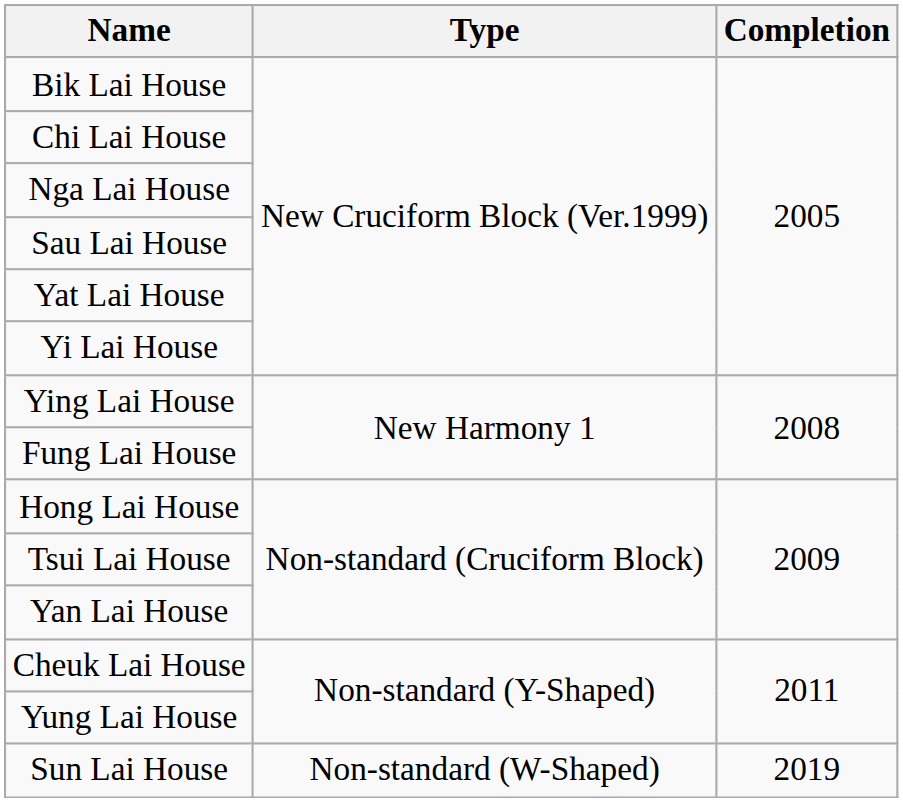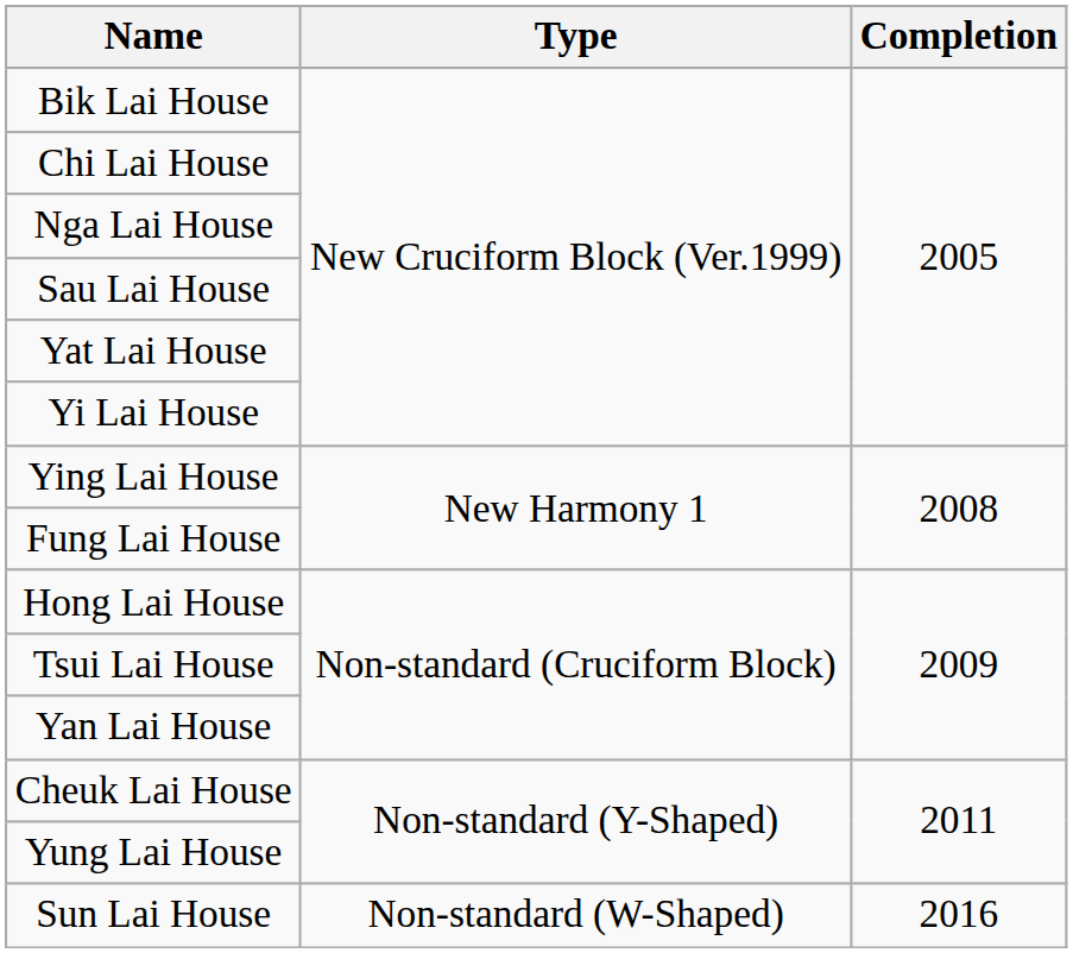 <table class="wikitable" style="text-align: center">
 <tr>
 <th>Name</th>
 <th>Type</th>
 <th>Completion</th>
 </tr>
 <tr>
 <td>Bik Lai House</td>
 <td rowspan="6">New Cruciform Block (Ver.1999)</td>
 <td rowspan="6">2005</td>
 </tr>
 <tr>
 <td>Chi Lai House</td>
 </tr>
 <tr>
 <td>Nga Lai House</td>
 </tr>
 <tr>
 <td>Sau Lai House</td>
 </tr>
 <tr>
 <td>Yat Lai House</td>
 </tr>
 <tr>
 <td>Yi Lai House</td>
 </tr>
 <tr>
 <td>Ying Lai House</td>
 <td rowspan="2">New Harmony 1</td>
 <td rowspan="2">2008</td>
 </tr>
 <tr>
 <td>Fung Lai House</td>
 </tr>
 <tr>
 <td>Hong Lai House</td>
 <td rowspan="3">Non-standard (Cruciform Block)</td>
 <td rowspan="3">2009</td>
 </tr>
 <tr>
 <td>Tsui Lai House</td>
 </tr>
 <tr>
 <td>Yan Lai House</td>
 </tr>
 <tr>
 <td>Cheuk Lai House</td>
 <td rowspan="2">Non-standard (Y-Shaped)</td>
 <td rowspan="2">2011</td>
 </tr>
 <tr>
 <td>Yung Lai House</td>
 </tr>
 <tr>
 <td>Sun Lai House</td>
 <td rowspan="3">Non-standard (W-Shaped)</td>
-<td>2019</td>
+<td>2016</td>
 </tr>
 </table>
